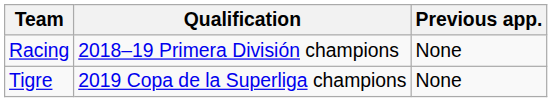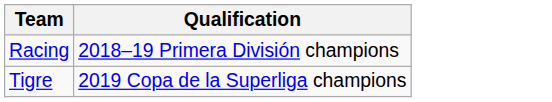 <table class="wikitable">
 <tr>
 <th>Team</th>
 <th>Qualification</th>
-<th>Previous app.</th>
 </tr>
 <tr>
 <td><a href='#'>Racing</a></td>
 <td><a href='#'>2018–19 Primera División</a> champions</td>
-<td>None</td>
 </tr>
 <tr>
 <td><a href='#'>Tigre</a></td>
 <td><a href='#'>2019 Copa de la Superliga</a> champions</td>
-<td>None</td>
 </tr>
 </table>
